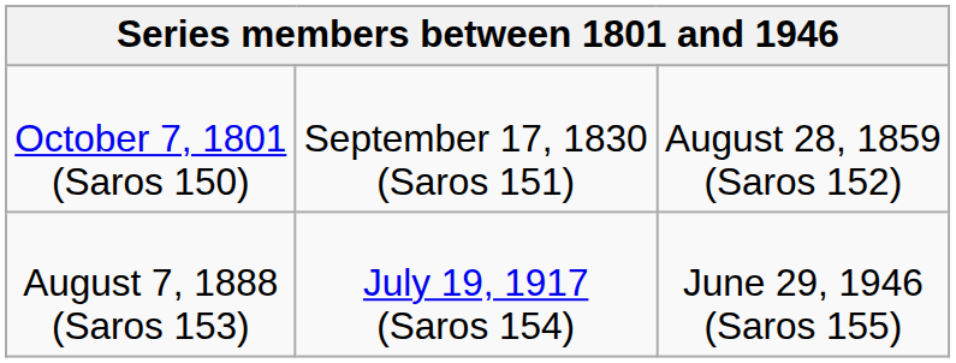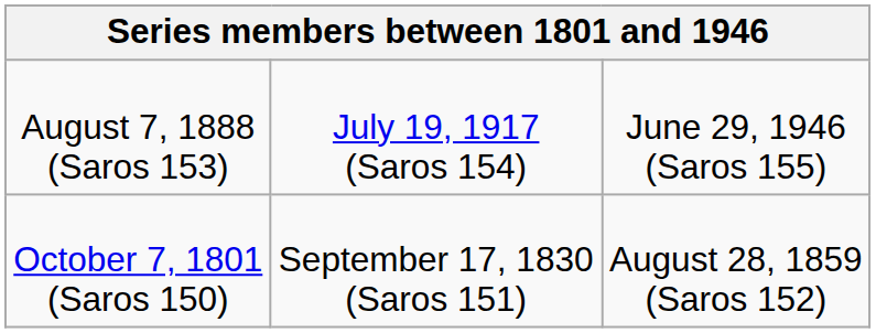 <table class="wikitable mw-collapsible mw-collapsed">
 <tr>
 <th colspan=3>Series members between 1801 and 1946</th>
+</tr>
+<tr style="text-align:center;">
+<td><br>August 7, 1888<br>(Saros 153)</td>
+<td><br><a href='#'>July 19, 1917</a><br>(Saros 154)</td>
+<td><br>June 29, 1946<br>(Saros 155)</td>
 </tr>
 <tr style="text-align:center;">
 <td><br><a href='#'>October 7, 1801</a><br>(Saros 150)</td>
 <td><br>September 17, 1830<br>(Saros 151)</td>
 <td><br>August 28, 1859<br>(Saros 152)</td>
 </tr>
-<tr style="text-align:center;">
-<td><br>August 7, 1888<br>(Saros 153)</td>
-<td><br><a href='#'>July 19, 1917</a><br>(Saros 154)</td>
-<td><br>June 29, 1946<br>(Saros 155)</td>
-</tr>
 </table>
